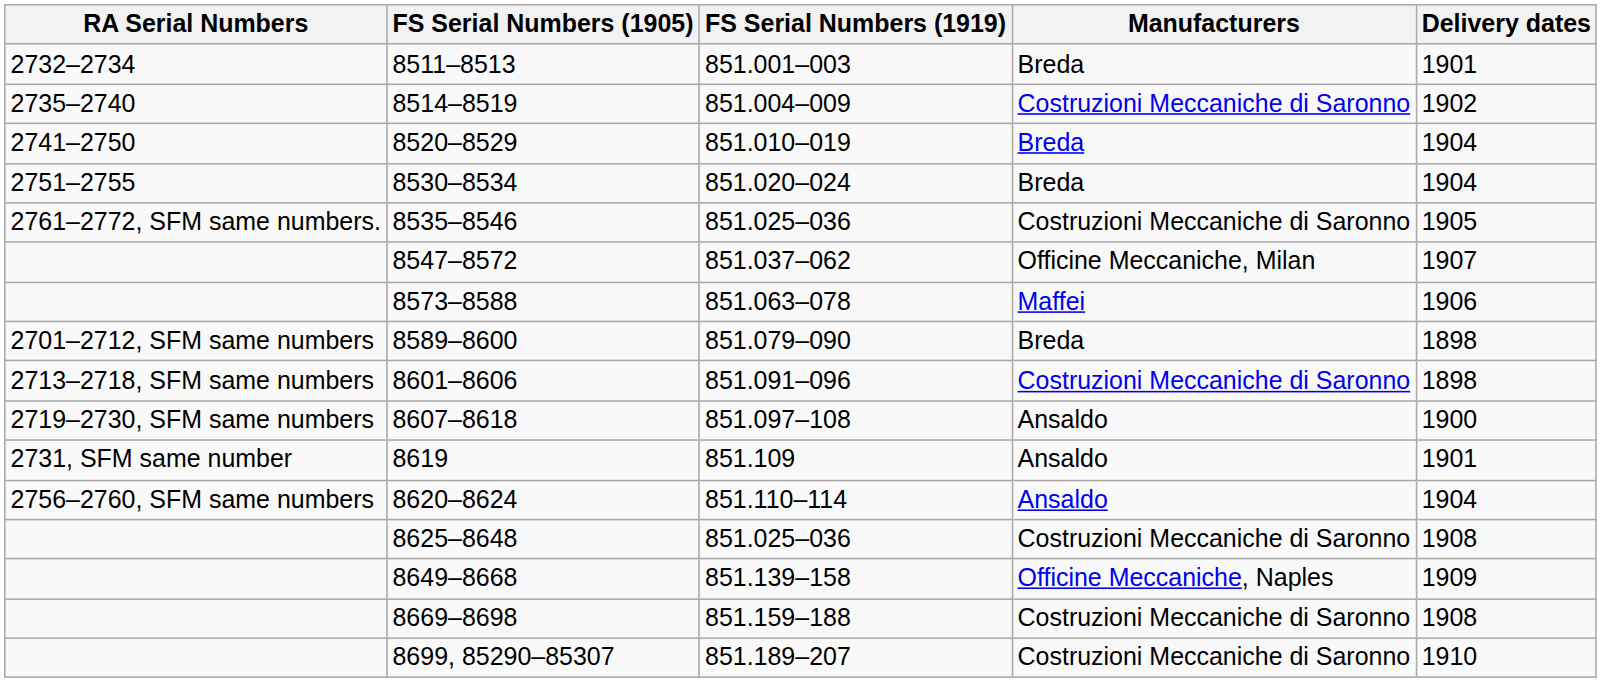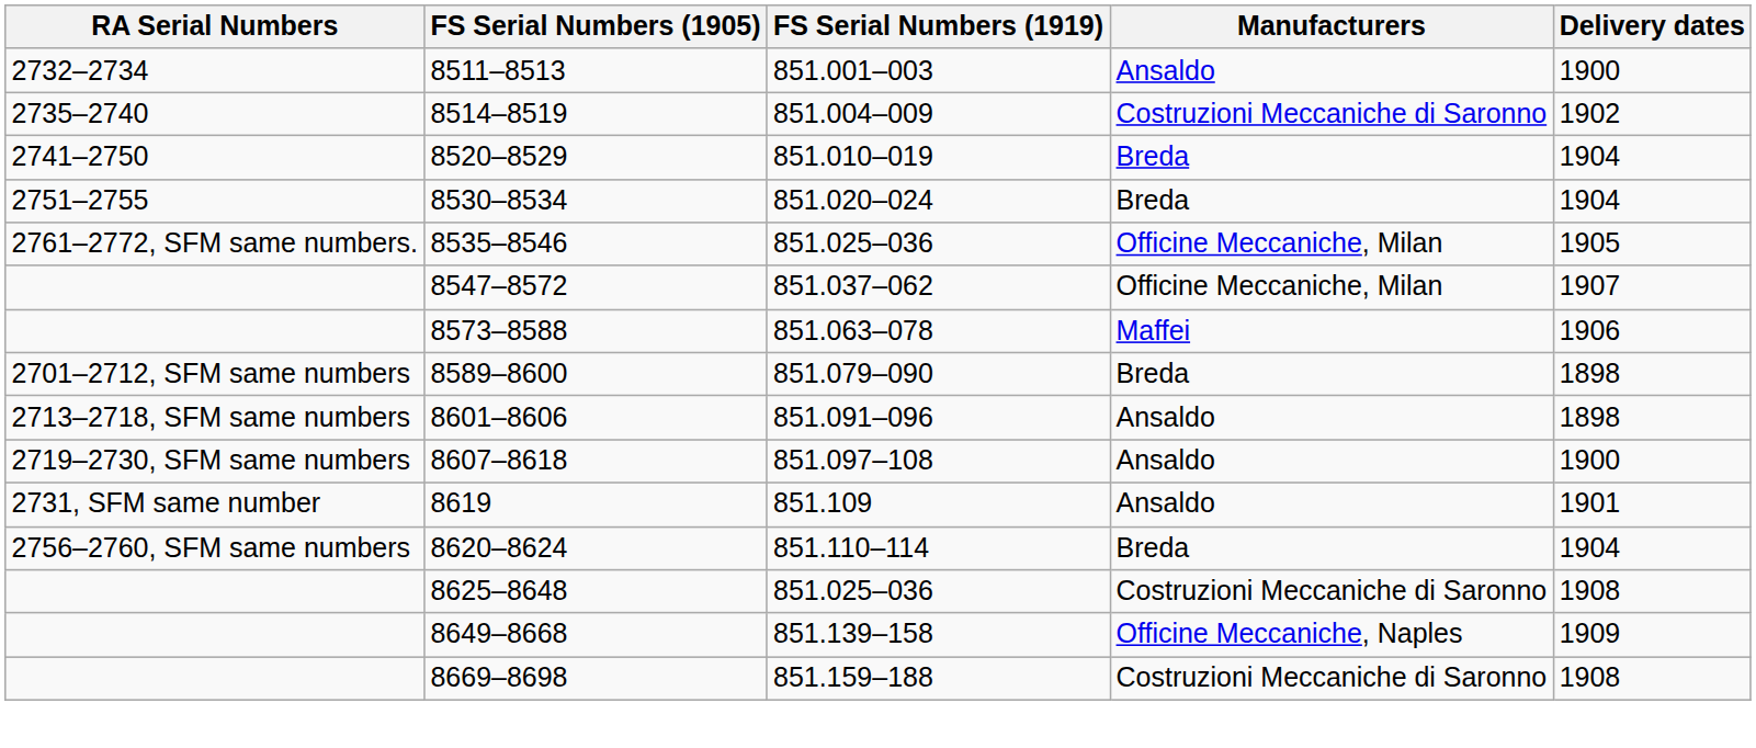 <table class="wikitable">
 <tr>
 <th>RA Serial Numbers</th>
 <th>FS Serial Numbers (1905)</th>
 <th>FS Serial Numbers (1919)</th>
 <th>Manufacturers</th>
 <th>Delivery dates</th>
 </tr>
 <tr>
 <td>2732–2734</td>
 <td>8511–8513</td>
 <td>851.001–003</td>
-<td>Breda</td>
-<td>1901</td>
+<td><a href='#'>Ansaldo</a></td>
+<td>1900</td>
 </tr>
 <tr>
 <td>2735–2740</td>
 <td>8514–8519</td>
 <td>851.004–009</td>
 <td><a href='#'>Costruzioni Meccaniche di Saronno</a></td>
 <td>1902</td>
 </tr>
 <tr>
 <td>2741–2750</td>
 <td>8520–8529</td>
 <td>851.010–019</td>
 <td><a href='#'>Breda</a></td>
 <td>1904</td>
 </tr>
 <tr>
 <td>2751–2755</td>
 <td>8530–8534</td>
 <td>851.020–024</td>
 <td>Breda</td>
 <td>1904</td>
 </tr>
 <tr>
 <td>2761–2772, SFM same numbers.</td>
 <td>8535–8546</td>
 <td>851.025–036</td>
-<td>Costruzioni Meccaniche di Saronno</td>
+<td><a href='#'>Officine Meccaniche</a>, Milan</td>
 <td>1905</td>
 </tr>
 <tr>
 <td></td>
 <td>8547–8572</td>
 <td>851.037–062</td>
 <td>Officine Meccaniche, Milan</td>
 <td>1907</td>
 </tr>
 <tr>
 <td></td>
 <td>8573–8588</td>
 <td>851.063–078</td>
 <td><a href='#'>Maffei</a></td>
 <td>1906</td>
 </tr>
 <tr>
 <td>2701–2712, SFM same numbers</td>
 <td>8589–8600</td>
 <td>851.079–090</td>
 <td>Breda</td>
 <td>1898</td>
 </tr>
 <tr>
 <td>2713–2718, SFM same numbers</td>
 <td>8601–8606</td>
 <td>851.091–096</td>
-<td><a href='#'>Costruzioni Meccaniche di Saronno</a></td>
+<td>Ansaldo</td>
 <td>1898</td>
 </tr>
 <tr>
 <td>2719–2730, SFM same numbers</td>
 <td>8607–8618</td>
 <td>851.097–108</td>
 <td>Ansaldo</td>
 <td>1900</td>
 </tr>
 <tr>
 <td>2731, SFM same number</td>
 <td>8619</td>
 <td>851.109</td>
 <td>Ansaldo</td>
 <td>1901</td>
 </tr>
 <tr>
 <td>2756–2760, SFM same numbers</td>
 <td>8620–8624</td>
 <td>851.110–114</td>
-<td><a href='#'>Ansaldo</a></td>
+<td>Breda</td>
 <td>1904</td>
 </tr>
 <tr>
 <td></td>
 <td>8625–8648</td>
 <td>851.025–036</td>
 <td>Costruzioni Meccaniche di Saronno</td>
 <td>1908</td>
 </tr>
 <tr>
 <td></td>
 <td>8649–8668</td>
 <td>851.139–158</td>
 <td><a href='#'>Officine Meccaniche</a>, Naples</td>
 <td>1909</td>
 </tr>
 <tr>
 <td></td>
 <td>8669–8698</td>
 <td>851.159–188</td>
 <td>Costruzioni Meccaniche di Saronno</td>
 <td>1908</td>
 </tr>
-<tr>
-<td></td>
-<td>8699, 85290–85307</td>
-<td>851.189–207</td>
-<td>Costruzioni Meccaniche di Saronno</td>
-<td>1910</td>
-</tr>
 </table>
